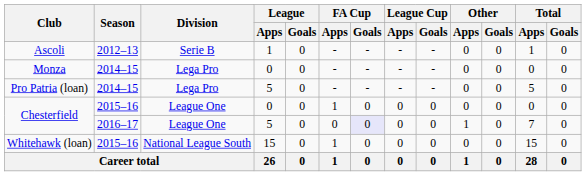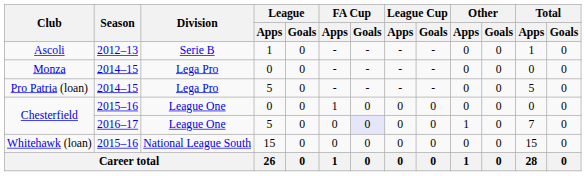 <table class="wikitable" style="text-align: center;">
 <tr>
 <th rowspan="2">Club</th>
 <th rowspan="2">Season</th>
 <th rowspan="2">Division</th>
 <th colspan="2">League</th>
 <th colspan="2">FA Cup</th>
 <th colspan="2">League Cup</th>
 <th colspan="2">Other</th>
 <th colspan="2">Total</th>
 </tr>
 <tr>
 <th>Apps</th>
 <th>Goals</th>
 <th>Apps</th>
 <th>Goals</th>
 <th>Apps</th>
 <th>Goals</th>
 <th>Apps</th>
 <th>Goals</th>
 <th>Apps</th>
 <th>Goals</th>
 </tr>
 <tr>
 <td><a href='#'>Ascoli</a></td>
 <td><a href='#'>2012–13</a></td>
 <td><a href='#'>Serie B</a></td>
 <td>1</td>
 <td>0</td>
 <td>-</td>
 <td>-</td>
 <td>-</td>
 <td>-</td>
 <td>0</td>
 <td>0</td>
 <td>1</td>
 <td>0</td>
 </tr>
 <tr>
 <td><a href='#'>Monza</a></td>
 <td><a href='#'>2014–15</a></td>
 <td><a href='#'>Lega Pro</a></td>
 <td>0</td>
 <td>0</td>
 <td>-</td>
 <td>-</td>
 <td>-</td>
 <td>-</td>
 <td>0</td>
 <td>0</td>
 <td>0</td>
 <td>0</td>
 </tr>
 <tr>
 <td><a href='#'>Pro Patria</a> (loan)</td>
 <td><a href='#'>2014–15</a></td>
 <td><a href='#'>Lega Pro</a></td>
 <td>5</td>
 <td>0</td>
 <td>-</td>
 <td>-</td>
 <td>-</td>
 <td>-</td>
 <td>0</td>
 <td>0</td>
 <td>5</td>
 <td>0</td>
 </tr>
 <tr>
 <td rowspan="2"><a href='#'>Chesterfield</a></td>
 <td><a href='#'>2015–16</a></td>
 <td><a href='#'>League One</a></td>
 <td>0</td>
 <td>0</td>
 <td>1</td>
 <td>0</td>
 <td>0</td>
 <td>0</td>
 <td>0</td>
 <td>0</td>
 <td>0</td>
 <td>0</td>
 </tr>
 <tr>
 <td><a href='#'>2016–17</a></td>
 <td><a href='#'>League One</a></td>
 <td>5</td>
 <td>0</td>
 <td>0</td>
 <td style="background: lavender;">0</td>
 <td>0</td>
 <td>0</td>
 <td>1</td>
 <td>0</td>
 <td>7</td>
 <td>0</td>
 </tr>
 <tr>
 <td><a href='#'>Whitehawk</a> (loan)</td>
 <td><a href='#'>2015–16</a></td>
 <td><a href='#'>National League South</a></td>
 <td>15</td>
 <td>0</td>
-<td>1</td>
+<td>0</td>
 <td>0</td>
 <td>0</td>
 <td>0</td>
 <td>0</td>
 <td>0</td>
 <td>15</td>
 <td>0</td>
 </tr>
 <tr>
 <th colspan=3>Career total</th>
 <th>26</th>
 <th>0</th>
 <th>1</th>
 <th>0</th>
 <th>0</th>
 <th>0</th>
 <th>1</th>
 <th>0</th>
 <th>28</th>
 <th>0</th>
 </tr>
 </table>
